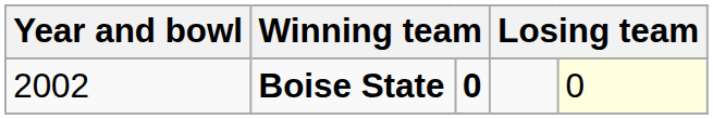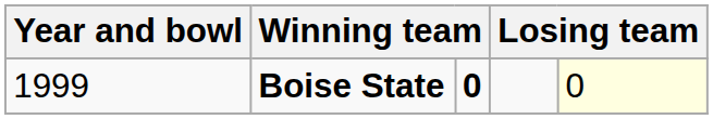 <table class="wikitable">
 <tr>
 <th bgcolor="#e5e5e5">Year and bowl</th>
 <th colspan="2" bgcolor="#e5e5e5">Winning team</th>
 <th colspan="2" bgcolor="#e5e5e5">Losing team</th>
 </tr>
 <tr>
-<td>2002</td>
+<td>1999</td>
 <td><strong>Boise State</strong></td>
 <td><strong>0</strong></td>
 <td></td>
 <td style="background: lightyellow;">0</td>
 </tr>
 <tr>
 </tr>
 </table>
